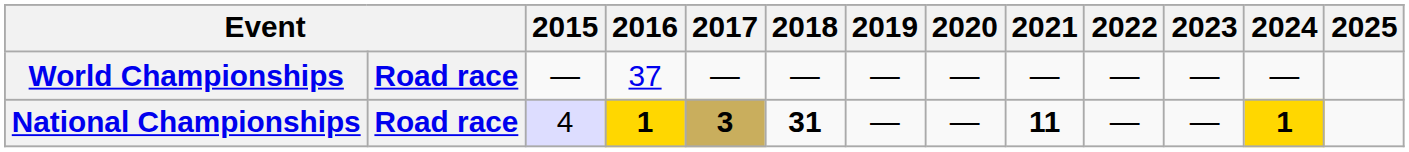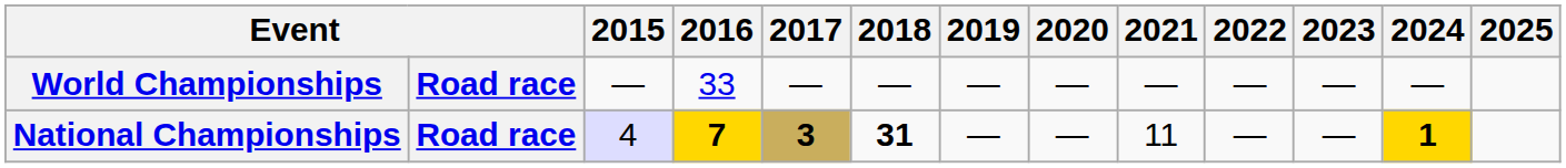 <table class="wikitable plainrowheaders">
 <tr>
 <th colspan="2" scope="col">Event</th>
 <th>2015</th>
 <th>2016</th>
 <th>2017</th>
 <th>2018</th>
 <th>2019</th>
 <th>2020</th>
 <th>2021</th>
 <th>2022</th>
 <th>2023</th>
 <th>2024</th>
 <th>2025</th>
 </tr>
 <tr style="text-align:center;">
 <th scope="row"> <a href='#'>World Championships</a></th>
 <th scope="row"><a href='#'>Road race</a></th>
 <td>—</td>
-<td><a href='#'>37</a></td>
+<td><a href='#'>33</a></td>
 <td>—</td>
 <td>—</td>
 <td>—</td>
 <td>—</td>
 <td>—</td>
 <td>—</td>
 <td>—</td>
 <td>—</td>
 <td></td>
 </tr>
 <tr style="text-align:center;">
 <th scope="row"> <a href='#'>National Championships</a></th>
 <th scope="row"><a href='#'>Road race</a></th>
 <td style="background:#ddf;">4</td>
-<td style="background:gold;"><strong>1</strong></td>
+<td style="background:gold;"><strong>7</strong></td>
 <td style="background:#C9AE5D;"><strong>3</strong></td>
 <td><strong>31</strong></td>
 <td>—</td>
 <td>—</td>
-<td><strong>11</strong></td>
+<td>11</td>
 <td>—</td>
 <td>—</td>
 <td style="background:gold;"><strong>1</strong></td>
 <td></td>
 </tr>
 </table>
